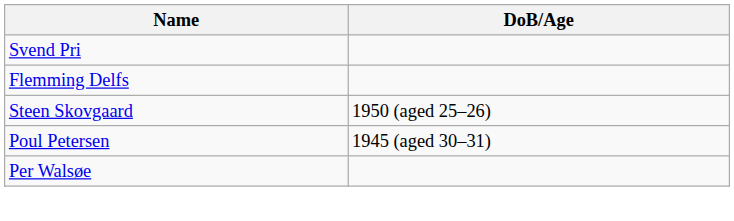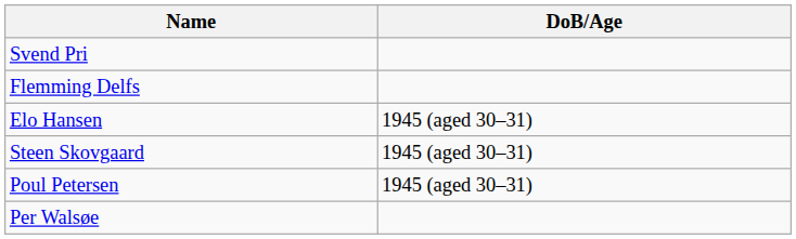 <table class="wikitable" style="width:600px; font-size:95%;">
 <tr>
 <th align="left">Name</th>
 <th align="left">DoB/Age</th>
 </tr>
 <tr>
 <td align="left"><a href='#'>Svend Pri</a></td>
 <td align="left"></td>
 </tr>
 <tr>
 <td align="left"><a href='#'>Flemming Delfs</a></td>
 <td align="left"></td>
 </tr>
 <tr>
+<td align="left"><a href='#'>Elo Hansen</a></td>
+<td align="left">1945 (aged 30–31)</td>
+</tr>
+<tr>
 <td align="left"><a href='#'>Steen Skovgaard</a></td>
-<td align="left">1950 (aged 25–26)</td>
+<td align="left">1945 (aged 30–31)</td>
 </tr>
 <tr>
 <td align="left"><a href='#'>Poul Petersen</a></td>
 <td align="left">1945 (aged 30–31)</td>
 </tr>
 <tr>
 <td align="left"><a href='#'>Per Walsøe</a></td>
 <td align="left"></td>
 </tr>
 </table>
